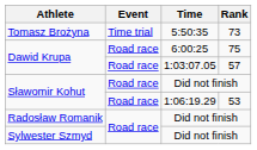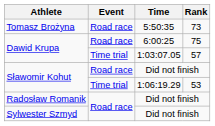 <table class=wikitable style="font-size:90%">
 <tr>
 <th>Athlete</th>
 <th>Event</th>
 <th>Time</th>
 <th>Rank</th>
 </tr>
 <tr align=center>
 <td align=left><a href='#'>Tomasz Brożyna</a></td>
-<td align=left><a href='#'>Time trial</a></td>
+<td align=left><a href='#'>Road race</a></td>
 <td>5:50:35</td>
 <td>73</td>
 </tr>
 <tr align=center>
 <td align=left rowspan=2><a href='#'>Dawid Krupa</a></td>
 <td align=left><a href='#'>Road race</a></td>
 <td>6:00:25</td>
 <td>75</td>
 </tr>
 <tr align=center>
-<td align=left><a href='#'>Road race</a></td>
+<td align=left><a href='#'>Time trial</a></td>
 <td>1:03:07.05</td>
 <td>57</td>
 </tr>
 <tr align=center>
 <td align=left rowspan=2><a href='#'>Sławomir Kohut</a></td>
 <td align=left><a href='#'>Road race</a></td>
 <td colspan=2>Did not finish</td>
 </tr>
 <tr align=center>
-<td align=left><a href='#'>Road race</a></td>
+<td align=left><a href='#'>Time trial</a></td>
 <td>1:06:19.29</td>
 <td>53</td>
 </tr>
 <tr align=center>
 <td align=left><a href='#'>Radosław Romanik</a></td>
 <td align=left rowspan=2><a href='#'>Road race</a></td>
 <td colspan=2>Did not finish</td>
 </tr>
 <tr align=center>
 <td align=left><a href='#'>Sylwester Szmyd</a></td>
 <td colspan=2>Did not finish</td>
 </tr>
 </table>
